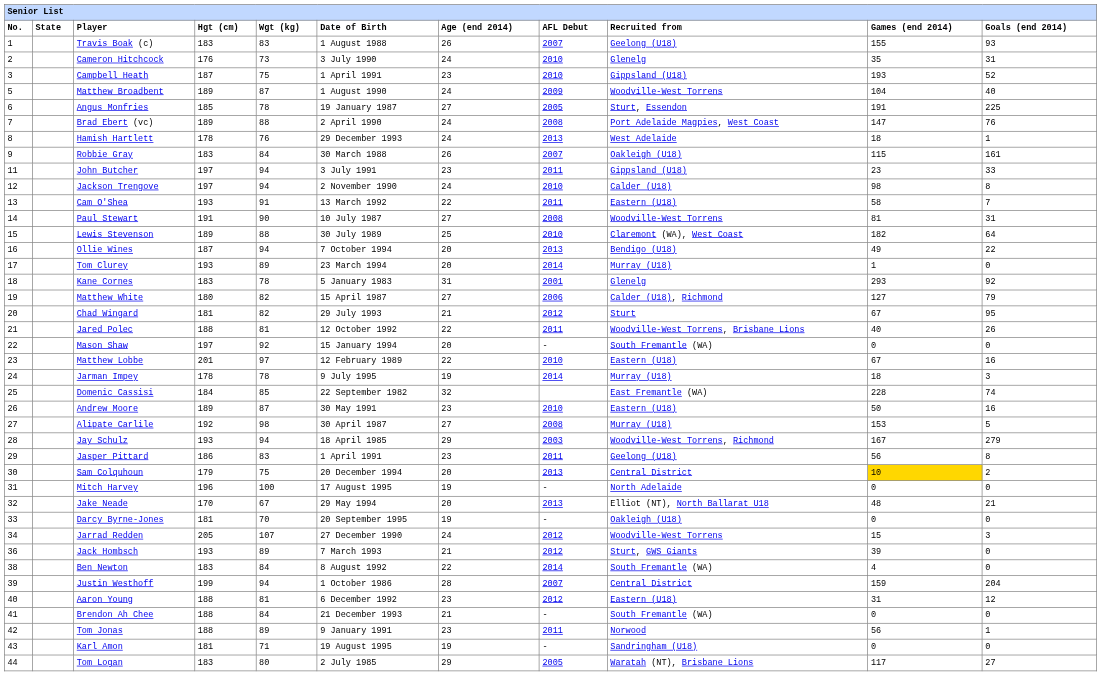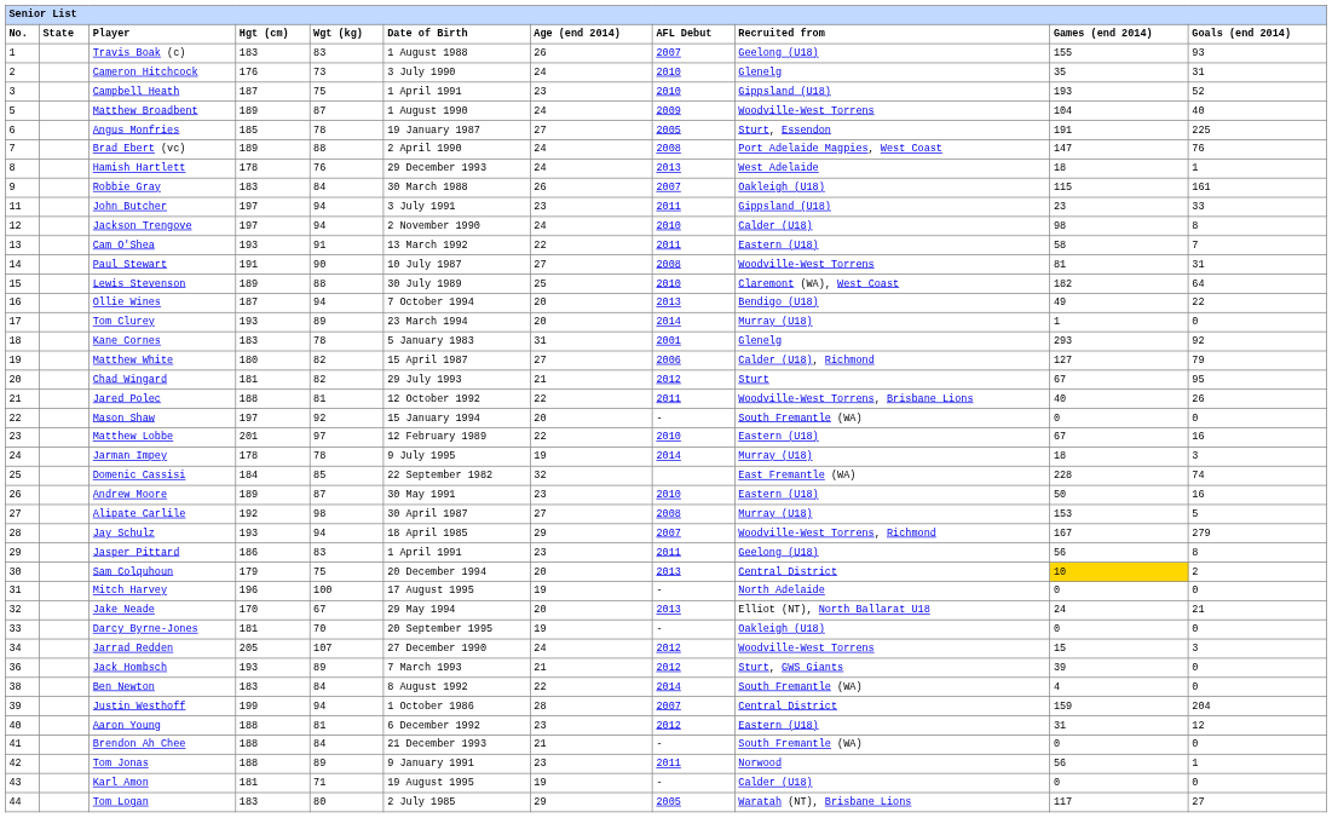 <table border="1" cellpadding="4" cellspacing="0"  style="text-align:left; font-size:95%; border-collapse:collapse; width:100%;">
 <tr style="background:#C1D8FF;">
 <th colspan="11">Senior List</th>
 </tr>
 <tr>
 <th>No.</th>
 <th>State</th>
 <th>Player</th>
 <th>Hgt (cm)</th>
 <th>Wgt (kg)</th>
 <th>Date of Birth</th>
 <th>Age (end 2014)</th>
 <th>AFL Debut</th>
 <th>Recruited from</th>
 <th>Games (end 2014)</th>
 <th>Goals (end 2014)</th>
 </tr>
 <tr>
 <td>1</td>
 <td></td>
 <td><a href='#'>Travis Boak</a> (c)</td>
 <td>183</td>
 <td>83</td>
 <td>1 August 1988</td>
 <td>26</td>
 <td><a href='#'>2007</a></td>
 <td><a href='#'>Geelong (U18)</a></td>
 <td>155</td>
 <td>93</td>
 </tr>
 <tr>
 <td>2</td>
 <td></td>
 <td><a href='#'>Cameron Hitchcock</a></td>
 <td>176</td>
 <td>73</td>
 <td>3 July 1990</td>
 <td>24</td>
 <td><a href='#'>2010</a></td>
 <td><a href='#'>Glenelg</a></td>
 <td>35</td>
 <td>31</td>
 </tr>
 <tr>
 <td>3</td>
 <td></td>
 <td><a href='#'>Campbell Heath</a></td>
 <td>187</td>
 <td>75</td>
 <td>1 April 1991</td>
 <td>23</td>
 <td><a href='#'>2010</a></td>
 <td><a href='#'>Gippsland (U18)</a></td>
 <td>193</td>
 <td>52</td>
 </tr>
 <tr>
 <td>5</td>
 <td></td>
 <td><a href='#'>Matthew Broadbent</a></td>
 <td>189</td>
 <td>87</td>
 <td>1 August 1990</td>
 <td>24</td>
 <td><a href='#'>2009</a></td>
 <td><a href='#'>Woodville-West Torrens</a></td>
 <td>104</td>
 <td>40</td>
 </tr>
 <tr>
 <td>6</td>
 <td></td>
 <td><a href='#'>Angus Monfries</a></td>
 <td>185</td>
 <td>78</td>
 <td>19 January 1987</td>
 <td>27</td>
 <td><a href='#'>2005</a></td>
 <td><a href='#'>Sturt</a>, <a href='#'>Essendon</a></td>
 <td>191</td>
 <td>225</td>
 </tr>
 <tr>
 <td>7</td>
 <td></td>
 <td><a href='#'>Brad Ebert</a> (vc)</td>
 <td>189</td>
 <td>88</td>
 <td>2 April 1990</td>
 <td>24</td>
 <td><a href='#'>2008</a></td>
 <td><a href='#'>Port Adelaide Magpies</a>, <a href='#'>West Coast</a></td>
 <td>147</td>
 <td>76</td>
 </tr>
 <tr>
 <td>8</td>
 <td></td>
 <td><a href='#'>Hamish Hartlett</a></td>
 <td>178</td>
 <td>76</td>
 <td>29 December 1993</td>
 <td>24</td>
 <td><a href='#'>2013</a></td>
 <td><a href='#'>West Adelaide</a></td>
 <td>18</td>
 <td>1</td>
 </tr>
 <tr>
 <td>9</td>
 <td></td>
 <td><a href='#'>Robbie Gray</a></td>
 <td>183</td>
 <td>84</td>
 <td>30 March 1988</td>
 <td>26</td>
 <td><a href='#'>2007</a></td>
 <td><a href='#'>Oakleigh (U18)</a></td>
 <td>115</td>
 <td>161</td>
 </tr>
 <tr>
 <td>11</td>
 <td></td>
 <td><a href='#'>John Butcher</a></td>
 <td>197</td>
 <td>94</td>
 <td>3 July 1991</td>
 <td>23</td>
 <td><a href='#'>2011</a></td>
 <td><a href='#'>Gippsland (U18)</a></td>
 <td>23</td>
 <td>33</td>
 </tr>
 <tr>
 <td>12</td>
 <td></td>
 <td><a href='#'>Jackson Trengove</a></td>
 <td>197</td>
 <td>94</td>
 <td>2 November 1990</td>
 <td>24</td>
 <td><a href='#'>2010</a></td>
 <td><a href='#'>Calder (U18)</a></td>
 <td>98</td>
 <td>8</td>
 </tr>
 <tr>
 <td>13</td>
 <td></td>
 <td><a href='#'>Cam O'Shea</a></td>
 <td>193</td>
 <td>91</td>
 <td>13 March 1992</td>
 <td>22</td>
 <td><a href='#'>2011</a></td>
 <td><a href='#'>Eastern (U18)</a></td>
 <td>58</td>
 <td>7</td>
 </tr>
 <tr>
 <td>14</td>
 <td></td>
 <td><a href='#'>Paul Stewart</a></td>
 <td>191</td>
 <td>90</td>
 <td>10 July 1987</td>
 <td>27</td>
 <td><a href='#'>2008</a></td>
 <td><a href='#'>Woodville-West Torrens</a></td>
 <td>81</td>
 <td>31</td>
 </tr>
 <tr>
 <td>15</td>
 <td></td>
 <td><a href='#'>Lewis Stevenson</a></td>
 <td>189</td>
 <td>88</td>
 <td>30 July 1989</td>
 <td>25</td>
 <td><a href='#'>2010</a></td>
 <td><a href='#'>Claremont</a> (WA), <a href='#'>West Coast</a></td>
 <td>182</td>
 <td>64</td>
 </tr>
 <tr>
 <td>16</td>
 <td></td>
 <td><a href='#'>Ollie Wines</a></td>
 <td>187</td>
 <td>94</td>
 <td>7 October 1994</td>
 <td>20</td>
 <td><a href='#'>2013</a></td>
 <td><a href='#'>Bendigo (U18)</a></td>
 <td>49</td>
 <td>22</td>
 </tr>
 <tr>
 <td>17</td>
 <td></td>
 <td><a href='#'>Tom Clurey</a></td>
 <td>193</td>
 <td>89</td>
 <td>23 March 1994</td>
 <td>20</td>
 <td><a href='#'>2014</a></td>
 <td><a href='#'>Murray (U18)</a></td>
 <td>1</td>
 <td>0</td>
 </tr>
 <tr>
 <td>18</td>
 <td></td>
 <td><a href='#'>Kane Cornes</a></td>
 <td>183</td>
 <td>78</td>
 <td>5 January 1983</td>
 <td>31</td>
 <td><a href='#'>2001</a></td>
 <td><a href='#'>Glenelg</a></td>
 <td>293</td>
 <td>92</td>
 </tr>
 <tr>
 <td>19</td>
 <td></td>
 <td><a href='#'>Matthew White</a></td>
 <td>180</td>
 <td>82</td>
 <td>15 April 1987</td>
 <td>27</td>
 <td><a href='#'>2006</a></td>
 <td><a href='#'>Calder (U18)</a>, <a href='#'>Richmond</a></td>
 <td>127</td>
 <td>79</td>
 </tr>
 <tr>
 <td>20</td>
 <td></td>
 <td><a href='#'>Chad Wingard</a></td>
 <td>181</td>
 <td>82</td>
 <td>29 July 1993</td>
 <td>21</td>
 <td><a href='#'>2012</a></td>
 <td><a href='#'>Sturt</a></td>
 <td>67</td>
 <td>95</td>
 </tr>
 <tr>
 <td>21</td>
 <td></td>
 <td><a href='#'>Jared Polec</a></td>
 <td>188</td>
 <td>81</td>
 <td>12 October 1992</td>
 <td>22</td>
 <td><a href='#'>2011</a></td>
 <td><a href='#'>Woodville-West Torrens</a>, <a href='#'>Brisbane Lions</a></td>
 <td>40</td>
 <td>26</td>
 </tr>
 <tr>
 <td>22</td>
 <td></td>
 <td><a href='#'>Mason Shaw</a></td>
 <td>197</td>
 <td>92</td>
 <td>15 January 1994</td>
 <td>20</td>
 <td>-</td>
 <td><a href='#'>South Fremantle</a> (WA)</td>
 <td>0</td>
 <td>0</td>
 </tr>
 <tr>
 <td>23</td>
 <td></td>
 <td><a href='#'>Matthew Lobbe</a></td>
 <td>201</td>
 <td>97</td>
 <td>12 February 1989</td>
 <td>22</td>
 <td><a href='#'>2010</a></td>
 <td><a href='#'>Eastern (U18)</a></td>
 <td>67</td>
 <td>16</td>
 </tr>
 <tr>
 <td>24</td>
 <td></td>
 <td><a href='#'>Jarman Impey</a></td>
 <td>178</td>
 <td>78</td>
 <td>9 July 1995</td>
 <td>19</td>
 <td><a href='#'>2014</a></td>
 <td><a href='#'>Murray (U18)</a></td>
 <td>18</td>
 <td>3</td>
 </tr>
 <tr>
 <td>25</td>
 <td></td>
 <td><a href='#'>Domenic Cassisi</a></td>
 <td>184</td>
 <td>85</td>
 <td>22 September 1982</td>
 <td>32</td>
 <td></td>
 <td><a href='#'>East Fremantle</a> (WA)</td>
 <td>228</td>
 <td>74</td>
 </tr>
 <tr>
 <td>26</td>
 <td></td>
 <td><a href='#'>Andrew Moore</a></td>
 <td>189</td>
 <td>87</td>
 <td>30 May 1991</td>
 <td>23</td>
 <td><a href='#'>2010</a></td>
 <td><a href='#'>Eastern (U18)</a></td>
 <td>50</td>
 <td>16</td>
 </tr>
 <tr>
 <td>27</td>
 <td></td>
 <td><a href='#'>Alipate Carlile</a></td>
 <td>192</td>
 <td>98</td>
 <td>30 April 1987</td>
 <td>27</td>
 <td><a href='#'>2008</a></td>
 <td><a href='#'>Murray (U18)</a></td>
 <td>153</td>
 <td>5</td>
 </tr>
 <tr>
 <td>28</td>
 <td></td>
 <td><a href='#'>Jay Schulz</a></td>
 <td>193</td>
 <td>94</td>
 <td>18 April 1985</td>
 <td>29</td>
-<td><a href='#'>2003</a></td>
+<td><a href='#'>2007</a></td>
 <td><a href='#'>Woodville-West Torrens</a>, <a href='#'>Richmond</a></td>
 <td>167</td>
 <td>279</td>
 </tr>
 <tr>
 <td>29</td>
 <td></td>
 <td><a href='#'>Jasper Pittard</a></td>
 <td>186</td>
 <td>83</td>
 <td>1 April 1991</td>
 <td>23</td>
 <td><a href='#'>2011</a></td>
 <td><a href='#'>Geelong (U18)</a></td>
 <td>56</td>
 <td>8</td>
 </tr>
 <tr>
 <td>30</td>
 <td></td>
 <td><a href='#'>Sam Colquhoun</a></td>
 <td>179</td>
 <td>75</td>
 <td>20 December 1994</td>
 <td>20</td>
 <td><a href='#'>2013</a></td>
 <td><a href='#'>Central District</a></td>
 <td style="background: gold;">10</td>
 <td>2</td>
 </tr>
 <tr>
 <td>31</td>
 <td></td>
 <td><a href='#'>Mitch Harvey</a></td>
 <td>196</td>
 <td>100</td>
 <td>17 August 1995</td>
 <td>19</td>
 <td>-</td>
 <td><a href='#'>North Adelaide</a></td>
 <td>0</td>
 <td>0</td>
 </tr>
 <tr>
 <td>32</td>
 <td></td>
 <td><a href='#'>Jake Neade</a></td>
 <td>170</td>
 <td>67</td>
 <td>29 May 1994</td>
 <td>20</td>
 <td><a href='#'>2013</a></td>
 <td>Elliot (NT), <a href='#'>North Ballarat U18</a></td>
-<td>48</td>
+<td>24</td>
 <td>21</td>
 </tr>
 <tr>
 <td>33</td>
 <td></td>
 <td><a href='#'>Darcy Byrne-Jones</a></td>
 <td>181</td>
 <td>70</td>
 <td>20 September 1995</td>
 <td>19</td>
 <td>-</td>
 <td><a href='#'>Oakleigh (U18)</a></td>
 <td>0</td>
 <td>0</td>
 </tr>
 <tr>
 <td>34</td>
 <td></td>
 <td><a href='#'>Jarrad Redden</a></td>
 <td>205</td>
 <td>107</td>
 <td>27 December 1990</td>
 <td>24</td>
 <td><a href='#'>2012</a></td>
 <td><a href='#'>Woodville-West Torrens</a></td>
 <td>15</td>
 <td>3</td>
 </tr>
 <tr>
 <td>36</td>
 <td></td>
 <td><a href='#'>Jack Hombsch</a></td>
 <td>193</td>
 <td>89</td>
 <td>7 March 1993</td>
 <td>21</td>
 <td><a href='#'>2012</a></td>
 <td><a href='#'>Sturt</a>, <a href='#'>GWS Giants</a></td>
 <td>39</td>
 <td>0</td>
 </tr>
 <tr>
 <td>38</td>
 <td></td>
 <td><a href='#'>Ben Newton</a></td>
 <td>183</td>
 <td>84</td>
 <td>8 August 1992</td>
 <td>22</td>
 <td><a href='#'>2014</a></td>
 <td><a href='#'>South Fremantle</a> (WA)</td>
 <td>4</td>
 <td>0</td>
 </tr>
 <tr>
 <td>39</td>
 <td></td>
 <td><a href='#'>Justin Westhoff</a></td>
 <td>199</td>
 <td>94</td>
 <td>1 October 1986</td>
 <td>28</td>
 <td><a href='#'>2007</a></td>
 <td><a href='#'>Central District</a></td>
 <td>159</td>
 <td>204</td>
 </tr>
 <tr>
 <td>40</td>
 <td></td>
 <td><a href='#'>Aaron Young</a></td>
 <td>188</td>
 <td>81</td>
 <td>6 December 1992</td>
 <td>23</td>
 <td><a href='#'>2012</a></td>
 <td><a href='#'>Eastern (U18)</a></td>
 <td>31</td>
 <td>12</td>
 </tr>
 <tr>
 <td>41</td>
 <td></td>
 <td><a href='#'>Brendon Ah Chee</a></td>
 <td>188</td>
 <td>84</td>
 <td>21 December 1993</td>
 <td>21</td>
 <td>-</td>
 <td><a href='#'>South Fremantle</a> (WA)</td>
 <td>0</td>
 <td>0</td>
 </tr>
 <tr>
 <td>42</td>
 <td></td>
 <td><a href='#'>Tom Jonas</a></td>
 <td>188</td>
 <td>89</td>
 <td>9 January 1991</td>
 <td>23</td>
 <td><a href='#'>2011</a></td>
 <td><a href='#'>Norwood</a></td>
 <td>56</td>
 <td>1</td>
 </tr>
 <tr>
 <td>43</td>
 <td></td>
 <td><a href='#'>Karl Amon</a></td>
 <td>181</td>
 <td>71</td>
 <td>19 August 1995</td>
 <td>19</td>
 <td>-</td>
-<td><a href='#'>Sandringham (U18)</a></td>
+<td><a href='#'>Calder (U18)</a></td>
 <td>0</td>
 <td>0</td>
 </tr>
 <tr>
 <td>44</td>
 <td></td>
 <td><a href='#'>Tom Logan</a></td>
 <td>183</td>
 <td>80</td>
 <td>2 July 1985</td>
 <td>29</td>
 <td><a href='#'>2005</a></td>
 <td><a href='#'>Waratah</a> (NT), <a href='#'>Brisbane Lions</a></td>
 <td>117</td>
 <td>27</td>
 </tr>
 </table>
